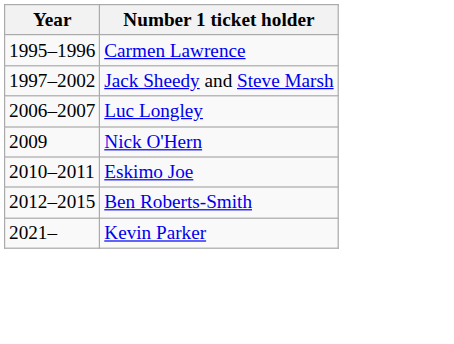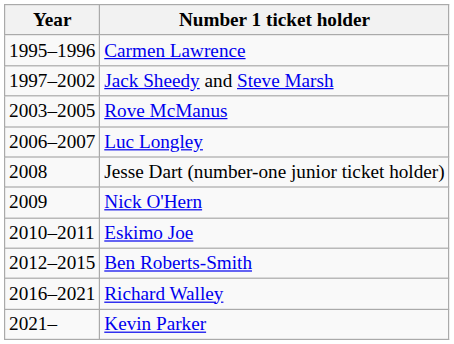 <table class="wikitable">
 <tr>
 <th>Year</th>
 <th>Number 1 ticket holder</th>
 </tr>
 <tr>
 <td>1995–1996</td>
 <td><a href='#'>Carmen Lawrence</a></td>
 </tr>
 <tr>
 <td>1997–2002</td>
 <td><a href='#'>Jack Sheedy</a> and <a href='#'>Steve Marsh</a></td>
 </tr>
 <tr>
+<td>2003–2005</td>
+<td><a href='#'>Rove McManus</a></td>
+</tr>
+<tr>
 <td>2006–2007</td>
 <td><a href='#'>Luc Longley</a></td>
+</tr>
+<tr>
+<td>2008</td>
+<td>Jesse Dart (number-one junior ticket holder)</td>
 </tr>
 <tr>
 <td>2009</td>
 <td><a href='#'>Nick O'Hern</a></td>
 </tr>
 <tr>
 <td>2010–2011</td>
 <td><a href='#'>Eskimo Joe</a></td>
 </tr>
 <tr>
 <td>2012–2015</td>
 <td><a href='#'>Ben Roberts-Smith</a></td>
 </tr>
 <tr>
+<td>2016–2021</td>
+<td><a href='#'>Richard Walley</a></td>
+</tr>
+<tr>
 <td>2021–</td>
 <td><a href='#'>Kevin Parker</a></td>
 </tr>
 </table>
